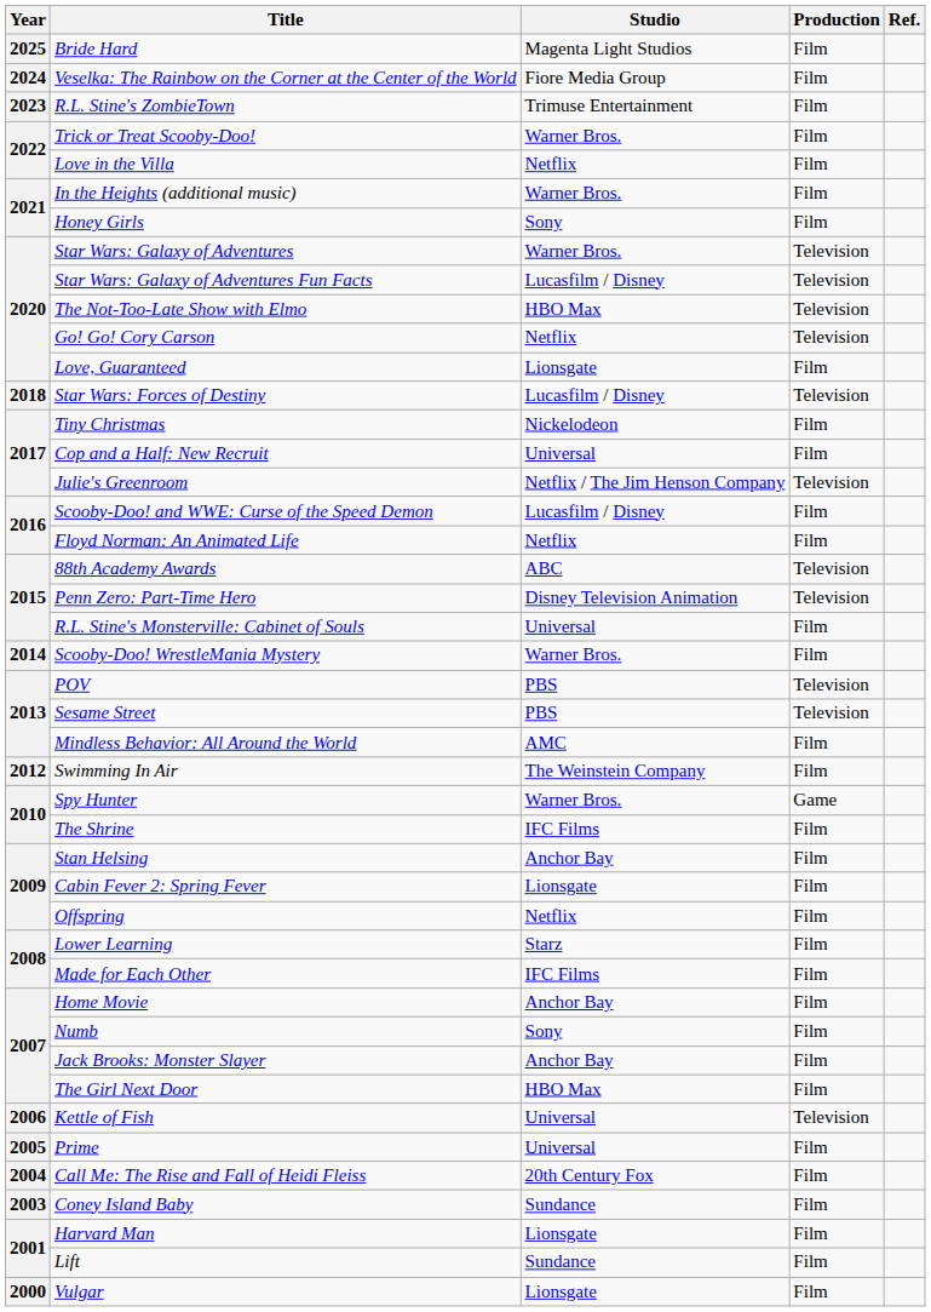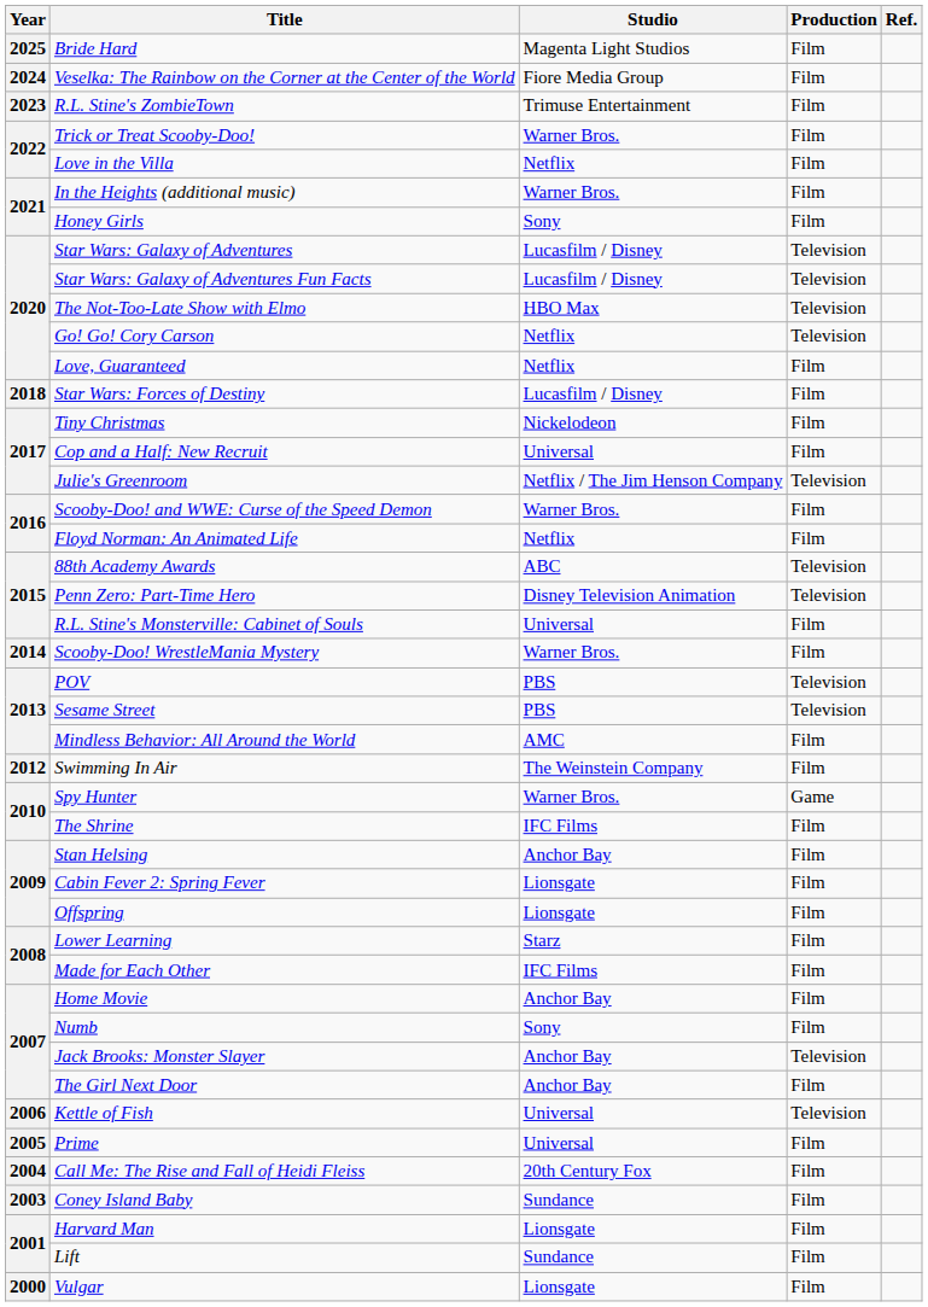 <table class="wikitable plainrowheaders sortable">
 <tr>
 <th scope="col">Year</th>
 <th scope="col">Title</th>
 <th scope="col">Studio</th>
 <th scope="col">Production</th>
 <th scope="col">Ref.</th>
 </tr>
 <tr>
 <th scope="row">2025</th>
 <td><em><a href='#'>Bride Hard</a></em></td>
 <td>Magenta Light Studios</td>
 <td>Film</td>
 <td></td>
 </tr>
 <tr>
 <th scope="row">2024</th>
 <td><em><a href='#'>Veselka: The Rainbow on the Corner at the Center of the World</a></em></td>
 <td>Fiore Media Group</td>
 <td>Film</td>
 <td></td>
 </tr>
 <tr>
 <th scope="row">2023</th>
 <td><em><a href='#'>R.L. Stine's ZombieTown</a></em></td>
 <td>Trimuse Entertainment</td>
 <td>Film</td>
 <td></td>
 </tr>
 <tr>
 <th rowspan="2" scope="row">2022</th>
 <td><em><a href='#'>Trick or Treat Scooby-Doo!</a></em></td>
 <td><a href='#'>Warner Bros.</a></td>
 <td>Film</td>
 <td></td>
 </tr>
 <tr>
 <td><em><a href='#'>Love in the Villa</a></em></td>
 <td><a href='#'>Netflix</a></td>
 <td>Film</td>
 <td></td>
 </tr>
 <tr>
 <th rowspan="2" scope="row">2021</th>
 <td><em><a href='#'>In the Heights</a> (additional music)</em></td>
 <td><a href='#'>Warner Bros.</a></td>
 <td>Film</td>
 <td></td>
 </tr>
 <tr>
 <td><a href='#'><em>Honey Girls</em></a></td>
 <td><a href='#'>Sony</a></td>
 <td>Film</td>
 <td></td>
 </tr>
 <tr>
 <th rowspan="5" scope="row">2020</th>
 <td><a href='#'><em>Star Wars: Galaxy of Adventures</em></a></td>
-<td><a href='#'>Warner Bros.</a></td>
+<td><a href='#'>Lucasfilm</a> / <a href='#'>Disney</a></td>
 <td>Television</td>
 <td></td>
 </tr>
 <tr>
 <td><a href='#'><em>Star Wars: Galaxy of Adventures Fun Facts</em></a></td>
 <td><a href='#'>Lucasfilm</a> / <a href='#'>Disney</a></td>
 <td>Television</td>
 <td></td>
 </tr>
 <tr>
 <td><em><a href='#'>The Not-Too-Late Show with Elmo</a></em></td>
 <td><a href='#'>HBO Max</a></td>
 <td>Television</td>
 <td></td>
 </tr>
 <tr>
 <td><em><a href='#'>Go! Go! Cory Carson</a></em></td>
 <td><a href='#'>Netflix</a></td>
 <td>Television</td>
 <td></td>
 </tr>
 <tr>
 <td><em><a href='#'>Love, Guaranteed</a></em></td>
-<td><a href='#'>Lionsgate</a></td>
+<td><a href='#'>Netflix</a></td>
 <td>Film</td>
 <td></td>
 </tr>
 <tr>
 <th scope="row">2018</th>
 <td><a href='#'><em>Star Wars: Forces of Destiny</em></a></td>
 <td><a href='#'>Lucasfilm</a> / <a href='#'>Disney</a></td>
-<td>Television</td>
+<td>Film</td>
 <td></td>
 </tr>
 <tr>
 <th rowspan="3" scope="row">2017</th>
 <td><em><a href='#'>Tiny Christmas</a></em></td>
 <td><a href='#'>Nickelodeon</a></td>
 <td>Film</td>
 <td></td>
 </tr>
 <tr>
 <td><em><a href='#'>Cop and a Half: New Recruit</a></em></td>
 <td><a href='#'>Universal</a></td>
 <td>Film</td>
 <td></td>
 </tr>
 <tr>
 <td><em><a href='#'>Julie's Greenroom</a></em></td>
 <td><a href='#'>Netflix</a> / <a href='#'>The Jim Henson Company</a></td>
 <td>Television</td>
 <td></td>
 </tr>
 <tr>
 <th rowspan="2" scope="row">2016</th>
 <td><em><a href='#'>Scooby-Doo! and WWE: Curse of the Speed Demon</a></em></td>
-<td><a href='#'>Lucasfilm</a> / <a href='#'>Disney</a></td>
+<td><a href='#'>Warner Bros.</a></td>
 <td>Film</td>
 <td></td>
 </tr>
 <tr>
 <td><em><a href='#'>Floyd Norman: An Animated Life</a></em></td>
 <td><a href='#'>Netflix</a></td>
 <td>Film</td>
 <td></td>
 </tr>
 <tr>
 <th rowspan="3" scope="row">2015</th>
 <td><em><a href='#'>88th Academy Awards</a></em></td>
 <td><a href='#'>ABC</a></td>
 <td>Television</td>
 <td></td>
 </tr>
 <tr>
 <td><em><a href='#'>Penn Zero: Part-Time Hero</a></em></td>
 <td><a href='#'>Disney Television Animation</a></td>
 <td>Television</td>
 <td></td>
 </tr>
 <tr>
 <td><em><a href='#'>R.L. Stine's Monsterville: Cabinet of Souls</a></em></td>
 <td><a href='#'>Universal</a></td>
 <td>Film</td>
 <td></td>
 </tr>
 <tr>
 <th scope="row">2014</th>
 <td><em><a href='#'>Scooby-Doo! WrestleMania Mystery</a></em></td>
 <td><a href='#'>Warner Bros.</a></td>
 <td>Film</td>
 <td></td>
 </tr>
 <tr>
 <th rowspan="3" scope="row">2013</th>
 <td><em><a href='#'>POV</a></em></td>
 <td><a href='#'>PBS</a></td>
 <td>Television</td>
 <td></td>
 </tr>
 <tr>
 <td><em><a href='#'>Sesame Street</a></em></td>
 <td><a href='#'>PBS</a></td>
 <td>Television</td>
 <td></td>
 </tr>
 <tr>
 <td><em><a href='#'>Mindless Behavior: All Around the World</a></em></td>
 <td><a href='#'>AMC</a></td>
 <td>Film</td>
 <td></td>
 </tr>
 <tr>
 <th scope="row">2012</th>
 <td><em>Swimming In Air</em></td>
 <td><a href='#'>The Weinstein Company</a></td>
 <td>Film</td>
 <td></td>
 </tr>
 <tr>
 <th rowspan="2" scope="row">2010</th>
 <td><em><a href='#'>Spy Hunter</a></em></td>
 <td><a href='#'>Warner Bros.</a></td>
 <td>Game</td>
 <td></td>
 </tr>
 <tr>
 <td><em><a href='#'>The Shrine</a></em></td>
 <td><a href='#'>IFC Films</a></td>
 <td>Film</td>
 <td></td>
 </tr>
 <tr>
 <th rowspan="3" scope="row">2009</th>
 <td><em><a href='#'>Stan Helsing</a></em></td>
 <td><a href='#'>Anchor Bay</a></td>
 <td>Film</td>
 <td></td>
 </tr>
 <tr>
 <td><em><a href='#'>Cabin Fever 2: Spring Fever</a></em></td>
 <td><a href='#'>Lionsgate</a></td>
 <td>Film</td>
 <td></td>
 </tr>
 <tr>
 <td><em><a href='#'>Offspring</a></em></td>
-<td><a href='#'>Netflix</a></td>
+<td><a href='#'>Lionsgate</a></td>
 <td>Film</td>
 <td></td>
 </tr>
 <tr>
 <th rowspan="2" scope="row">2008</th>
 <td><em><a href='#'>Lower Learning</a></em></td>
 <td><a href='#'>Starz</a></td>
 <td>Film</td>
 <td></td>
 </tr>
 <tr>
 <td><em><a href='#'>Made for Each Other</a></em></td>
 <td><a href='#'>IFC Films</a></td>
 <td>Film</td>
 <td></td>
 </tr>
 <tr>
 <th rowspan="4" scope="row">2007</th>
 <td><em><a href='#'>Home Movie</a></em></td>
 <td><a href='#'>Anchor Bay</a></td>
 <td>Film</td>
 <td></td>
 </tr>
 <tr>
 <td><em><a href='#'>Numb</a></em></td>
 <td><a href='#'>Sony</a></td>
 <td>Film</td>
 <td></td>
 </tr>
 <tr>
 <td><em><a href='#'>Jack Brooks: Monster Slayer</a></em></td>
 <td><a href='#'>Anchor Bay</a></td>
-<td>Film</td>
+<td>Television</td>
 <td></td>
 </tr>
 <tr>
 <td><em><a href='#'>The Girl Next Door</a></em></td>
-<td><a href='#'>HBO Max</a></td>
+<td><a href='#'>Anchor Bay</a></td>
 <td>Film</td>
 <td></td>
 </tr>
 <tr>
 <th scope="row">2006</th>
 <td><em><a href='#'>Kettle of Fish</a></em></td>
 <td><a href='#'>Universal</a></td>
 <td>Television</td>
 <td></td>
 </tr>
 <tr>
 <th scope="row">2005</th>
 <td><em><a href='#'>Prime</a></em></td>
 <td><a href='#'>Universal</a></td>
 <td>Film</td>
 <td></td>
 </tr>
 <tr>
 <th scope="row">2004</th>
 <td><em><a href='#'>Call Me: The Rise and Fall of Heidi Fleiss</a></em></td>
 <td><a href='#'>20th Century Fox</a></td>
 <td>Film</td>
 <td></td>
 </tr>
 <tr>
 <th scope="row">2003</th>
 <td><em><a href='#'>Coney Island Baby</a></em></td>
 <td><a href='#'>Sundance</a></td>
 <td>Film</td>
 <td></td>
 </tr>
 <tr>
 <th rowspan="2" scope="row">2001</th>
 <td><em><a href='#'>Harvard Man</a></em></td>
 <td><a href='#'>Lionsgate</a></td>
 <td>Film</td>
 <td></td>
 </tr>
 <tr>
 <td><em>Lift</em></td>
 <td><a href='#'>Sundance</a></td>
 <td>Film</td>
 <td></td>
 </tr>
 <tr>
 <th scope="row">2000</th>
 <td><em><a href='#'>Vulgar</a></em></td>
 <td><a href='#'>Lionsgate</a></td>
 <td>Film</td>
 <td></td>
 </tr>
 </table>
